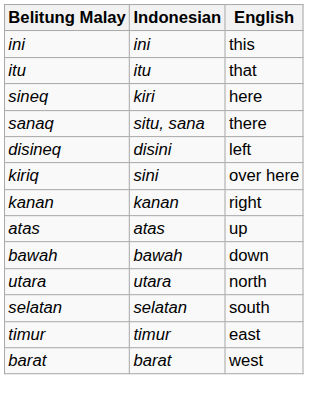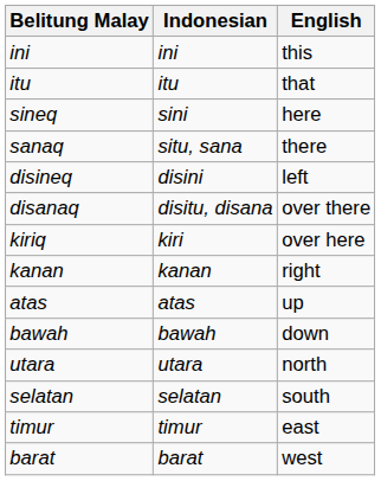 <table class="wikitable">
 <tr>
 <th>Belitung Malay</th>
 <th>Indonesian</th>
 <th>English</th>
 </tr>
 <tr>
 <td><em>ini</em></td>
 <td><em>ini</em></td>
 <td>this</td>
 </tr>
 <tr>
 <td><em>itu</em></td>
 <td><em>itu</em></td>
 <td>that</td>
 </tr>
 <tr>
 <td><em>sineq</em></td>
-<td><em>kiri</em></td>
+<td><em>sini</em></td>
 <td>here</td>
 </tr>
 <tr>
 <td><em>sanaq</em></td>
 <td><em>situ, sana</em></td>
 <td>there</td>
 </tr>
 <tr>
 <td><em>disineq</em></td>
 <td><em>disini</em></td>
 <td>left</td>
 </tr>
 <tr>
+<td><em>disanaq</em></td>
+<td><em>disitu, disana</em></td>
+<td>over there</td>
+</tr>
+<tr>
 <td><em>kiriq</em></td>
-<td><em>sini</em></td>
+<td><em>kiri</em></td>
 <td>over here</td>
 </tr>
 <tr>
 <td><em>kanan</em></td>
 <td><em>kanan</em></td>
 <td>right</td>
 </tr>
 <tr>
 <td><em>atas</em></td>
 <td><em>atas</em></td>
 <td>up</td>
 </tr>
 <tr>
 <td><em>bawah</em></td>
 <td><em>bawah</em></td>
 <td>down</td>
 </tr>
 <tr>
 <td><em>utara</em></td>
 <td><em>utara</em></td>
 <td>north</td>
 </tr>
 <tr>
 <td><em>selatan</em></td>
 <td><em>selatan</em></td>
 <td>south</td>
 </tr>
 <tr>
 <td><em>timur</em></td>
 <td><em>timur</em></td>
 <td>east</td>
 </tr>
 <tr>
 <td><em>barat</em></td>
 <td><em>barat</em></td>
 <td>west</td>
 </tr>
 </table>
